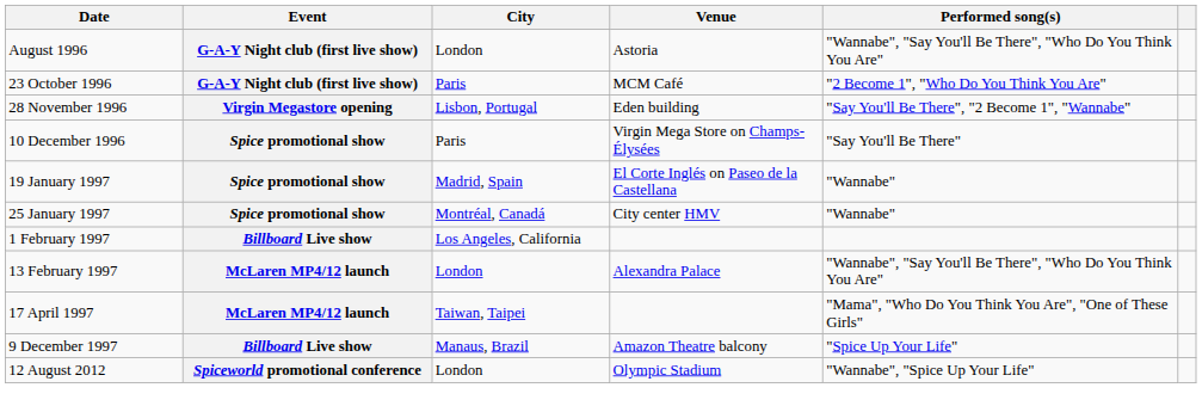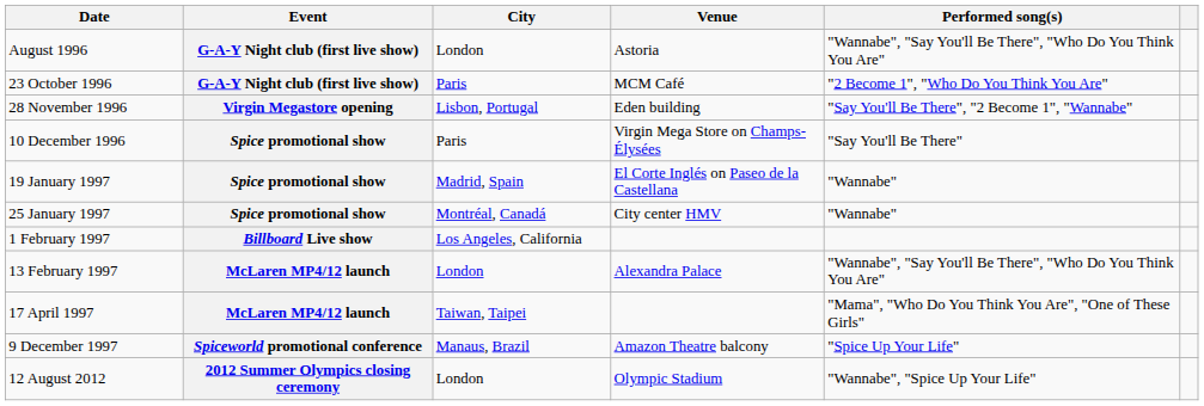 <table class="wikitable sortable plainrowheaders">
 <tr>
 <th style="width:10%;">Date</th>
 <th style="width:14%;">Event</th>
 <th style="width:10%;">City</th>
 <th style="width:12%;">Venue</th>
 <th style="width:20%;">Performed song(s)</th>
 <th style="width:1%;"></th>
 </tr>
 <tr>
 <td>August 1996</td>
 <th><a href='#'>G-A-Y</a> Night club (first live show)</th>
 <td>London</td>
 <td>Astoria</td>
 <td>"Wannabe", "Say You'll Be There", "Who Do You Think You Are"</td>
 <td></td>
 </tr>
 <tr>
 <td>23 October 1996</td>
 <th><a href='#'>G-A-Y</a> Night club (first live show)</th>
 <td><a href='#'>Paris</a></td>
 <td>MCM Café</td>
 <td>"<a href='#'>2 Become 1</a>", "<a href='#'>Who Do You Think You Are</a>"</td>
 <td style="text-align:center;"></td>
 </tr>
 <tr>
 <td>28 November 1996</td>
 <th scope="row"><a href='#'>Virgin Megastore</a> opening</th>
 <td><a href='#'>Lisbon</a>, <a href='#'>Portugal</a></td>
 <td>Eden building</td>
 <td>"<a href='#'>Say You'll Be There</a>", "2 Become 1", "<a href='#'>Wannabe</a>"</td>
 <td style="text-align:center;"></td>
 </tr>
 <tr>
 <td>10 December 1996</td>
 <th scope="row"><em>Spice</em> promotional show</th>
 <td>Paris</td>
 <td>Virgin Mega Store on <a href='#'>Champs-Élysées</a></td>
 <td>"Say You'll Be There"</td>
 <td style="text-align:center;"></td>
 </tr>
 <tr>
 <td>19 January 1997</td>
 <th scope="row"><em>Spice</em> promotional show</th>
 <td><a href='#'>Madrid</a>, <a href='#'>Spain</a></td>
 <td><a href='#'>El Corte Inglés</a> on <a href='#'>Paseo de la Castellana</a></td>
 <td>"Wannabe" </td>
 <td style="text-align:center;"></td>
 </tr>
 <tr>
 <td>25 January 1997</td>
 <th scope="row"><em>Spice</em> promotional show</th>
 <td><a href='#'>Montréal</a>, <a href='#'>Canadá</a></td>
 <td>City center <a href='#'>HMV</a></td>
 <td>"Wannabe"</td>
 <td style="text-align:center;"></td>
 </tr>
 <tr>
 <td>1 February 1997</td>
 <th scope="row"><em><a href='#'>Billboard</a></em> Live show</th>
 <td><a href='#'>Los Angeles</a>, California</td>
 <td></td>
 <td></td>
 <td style="text-align:center;"></td>
 </tr>
 <tr>
 <td>13 February 1997</td>
 <th scope="row"><a href='#'>McLaren MP4/12</a> launch</th>
 <td><a href='#'>London</a></td>
 <td><a href='#'>Alexandra Palace</a></td>
 <td>"Wannabe", "Say You'll Be There", "Who Do You Think You Are"</td>
 <td style="text-align:center;"></td>
 </tr>
 <tr>
 <td>17 April 1997</td>
 <th scope="row"><a href='#'>McLaren MP4/12</a> launch</th>
 <td><a href='#'>Taiwan</a>, <a href='#'>Taipei</a></td>
 <td></td>
 <td>"Mama", "Who Do You Think You Are", "One of These Girls" </td>
 <td style="text-align:center;"></td>
 </tr>
 <tr>
 <td>9 December 1997</td>
-<th scope="row"><em><a href='#'>Billboard</a></em> Live show</th>
+<th scope="row"><em><a href='#'>Spiceworld</a></em> promotional conference</th>
 <td><a href='#'>Manaus</a>, <a href='#'>Brazil</a></td>
 <td><a href='#'>Amazon Theatre</a> balcony</td>
 <td>"<a href='#'>Spice Up Your Life</a>"</td>
 <td style="text-align:center;"></td>
 </tr>
 <tr>
 <td>12 August 2012</td>
-<th scope="row"><em><a href='#'>Spiceworld</a></em> promotional conference</th>
+<th scope="row"><a href='#'>2012 Summer Olympics closing ceremony</a></th>
 <td>London</td>
 <td><a href='#'>Olympic Stadium</a></td>
 <td>"Wannabe", "Spice Up Your Life" </td>
 <td style="text-align:center;"></td>
 </tr>
 </table>
